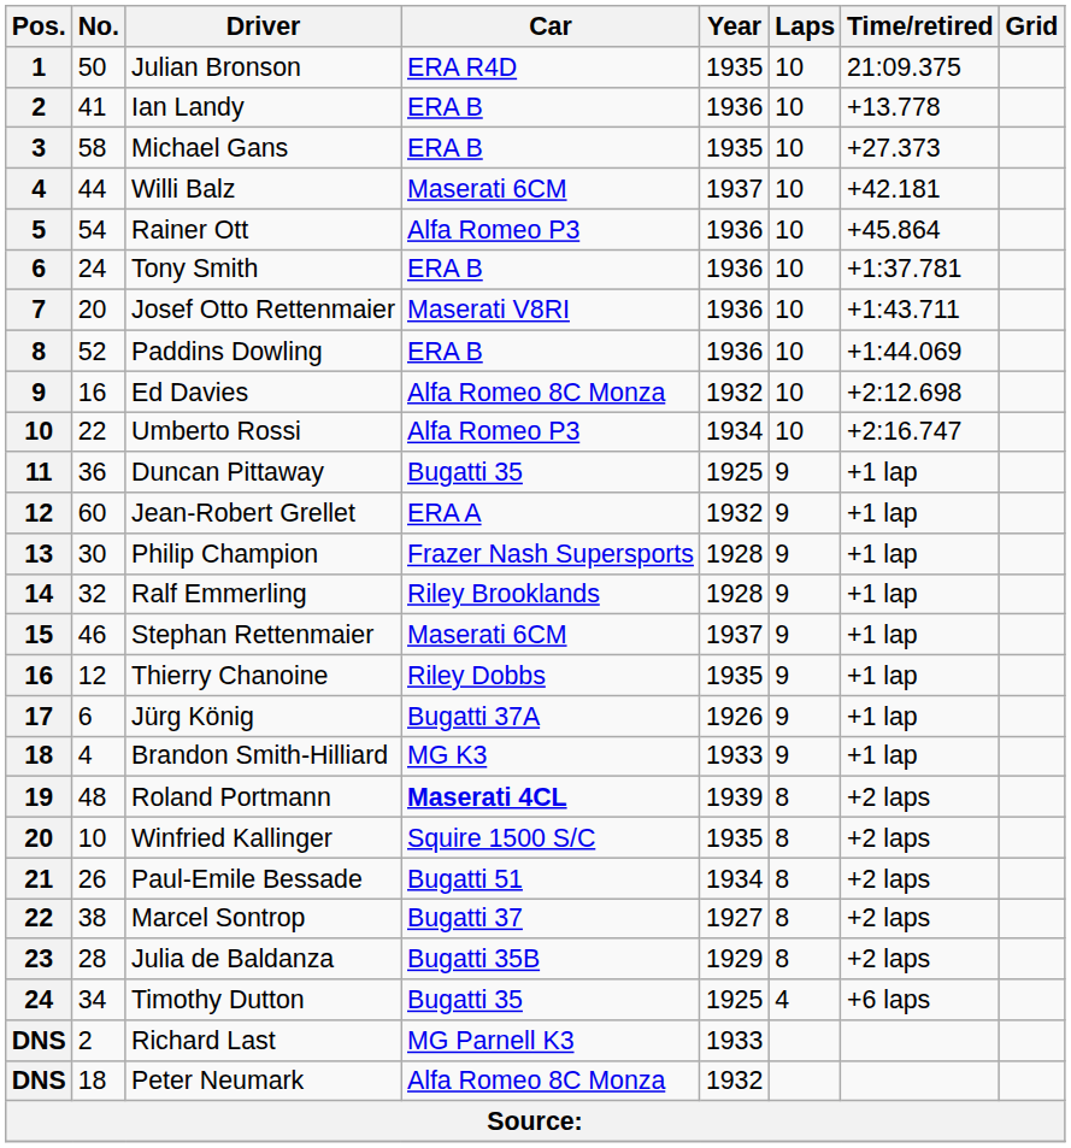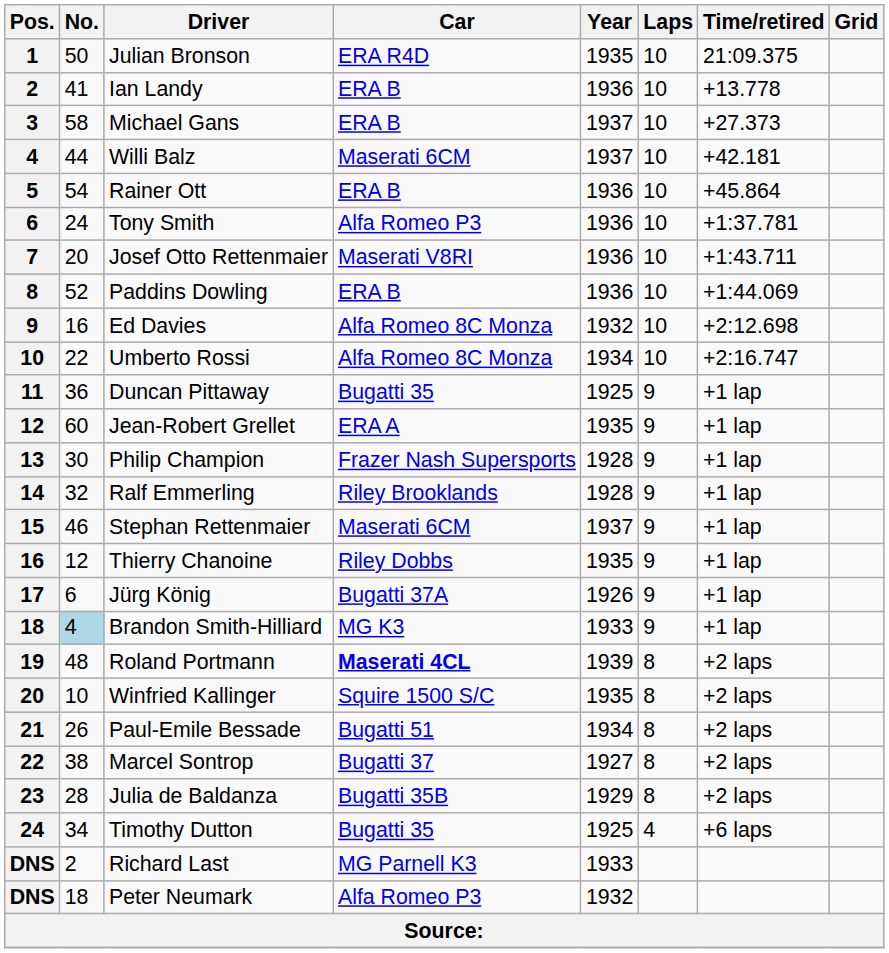 <table class="wikitable" style="font-size:90%">
 <tr>
 <th>Pos.</th>
 <th>No.</th>
 <th>Driver</th>
 <th>Car</th>
 <th>Year</th>
 <th>Laps</th>
 <th>Time/retired</th>
 <th>Grid</th>
 </tr>
 <tr>
 <th>1</th>
 <td>50</td>
 <td> Julian Bronson</td>
 <td><a href='#'>ERA R4D</a></td>
 <td>1935</td>
 <td>10</td>
 <td>21:09.375</td>
 <td></td>
 </tr>
 <tr>
 <th>2</th>
 <td>41</td>
 <td> Ian Landy</td>
 <td><a href='#'>ERA B</a></td>
 <td>1936</td>
 <td>10</td>
 <td>+13.778</td>
 <td></td>
 </tr>
 <tr>
 <th>3</th>
 <td>58</td>
 <td> Michael Gans</td>
 <td><a href='#'>ERA B</a></td>
-<td>1935</td>
+<td>1937</td>
 <td>10</td>
 <td>+27.373</td>
 <td></td>
 </tr>
 <tr>
 <th>4</th>
 <td>44</td>
 <td> Willi Balz</td>
 <td><a href='#'>Maserati 6CM</a></td>
 <td>1937</td>
 <td>10</td>
 <td>+42.181</td>
 <td></td>
 </tr>
 <tr>
 <th>5</th>
 <td>54</td>
 <td> Rainer Ott</td>
-<td><a href='#'>Alfa Romeo P3</a></td>
+<td><a href='#'>ERA B</a></td>
 <td>1936</td>
 <td>10</td>
 <td>+45.864</td>
 <td></td>
 </tr>
 <tr>
 <th>6</th>
 <td>24</td>
 <td> Tony Smith</td>
-<td><a href='#'>ERA B</a></td>
+<td><a href='#'>Alfa Romeo P3</a></td>
 <td>1936</td>
 <td>10</td>
 <td>+1:37.781</td>
 <td></td>
 </tr>
 <tr>
 <th>7</th>
 <td>20</td>
 <td> Josef Otto Rettenmaier</td>
 <td><a href='#'>Maserati V8RI</a></td>
 <td>1936</td>
 <td>10</td>
 <td>+1:43.711</td>
 <td></td>
 </tr>
 <tr>
 <th>8</th>
 <td>52</td>
 <td> Paddins Dowling</td>
 <td><a href='#'>ERA B</a></td>
 <td>1936</td>
 <td>10</td>
 <td>+1:44.069</td>
 <td></td>
 </tr>
 <tr>
 <th>9</th>
 <td>16</td>
 <td> Ed Davies</td>
 <td><a href='#'>Alfa Romeo 8C Monza</a></td>
 <td>1932</td>
 <td>10</td>
 <td>+2:12.698</td>
 <td></td>
 </tr>
 <tr>
 <th>10</th>
 <td>22</td>
 <td> Umberto Rossi</td>
-<td><a href='#'>Alfa Romeo P3</a></td>
+<td><a href='#'>Alfa Romeo 8C Monza</a></td>
 <td>1934</td>
 <td>10</td>
 <td>+2:16.747</td>
 <td></td>
 </tr>
 <tr>
 <th>11</th>
 <td>36</td>
 <td> Duncan Pittaway</td>
 <td><a href='#'>Bugatti 35</a></td>
 <td>1925</td>
 <td>9</td>
 <td>+1 lap</td>
 <td></td>
 </tr>
 <tr>
 <th>12</th>
 <td>60</td>
 <td> Jean-Robert Grellet</td>
 <td><a href='#'>ERA A</a></td>
-<td>1932</td>
+<td>1935</td>
 <td>9</td>
 <td>+1 lap</td>
 <td></td>
 </tr>
 <tr>
 <th>13</th>
 <td>30</td>
 <td> Philip Champion</td>
 <td><a href='#'>Frazer Nash Supersports</a></td>
 <td>1928</td>
 <td>9</td>
 <td>+1 lap</td>
 <td></td>
 </tr>
 <tr>
 <th>14</th>
 <td>32</td>
 <td> Ralf Emmerling</td>
 <td><a href='#'>Riley Brooklands</a></td>
 <td>1928</td>
 <td>9</td>
 <td>+1 lap</td>
 <td></td>
 </tr>
 <tr>
 <th>15</th>
 <td>46</td>
 <td> Stephan Rettenmaier</td>
 <td><a href='#'>Maserati 6CM</a></td>
 <td>1937</td>
 <td>9</td>
 <td>+1 lap</td>
 <td></td>
 </tr>
 <tr>
 <th>16</th>
 <td>12</td>
 <td> Thierry Chanoine</td>
 <td><a href='#'>Riley Dobbs</a></td>
 <td>1935</td>
 <td>9</td>
 <td>+1 lap</td>
 <td></td>
 </tr>
 <tr>
 <th>17</th>
 <td>6</td>
 <td> Jürg König</td>
 <td><a href='#'>Bugatti 37A</a></td>
 <td>1926</td>
 <td>9</td>
 <td>+1 lap</td>
 <td></td>
 </tr>
 <tr>
 <th>18</th>
-<td>4</td>
+<td style="background: lightblue;">4</td>
 <td> Brandon Smith-Hilliard</td>
 <td><a href='#'>MG K3</a></td>
 <td>1933</td>
 <td>9</td>
 <td>+1 lap</td>
 <td></td>
 </tr>
 <tr>
 <th>19</th>
 <td>48</td>
 <td> Roland Portmann</td>
 <td><strong><a href='#'>Maserati 4CL</a></strong></td>
 <td>1939</td>
 <td>8</td>
 <td>+2 laps</td>
 <td></td>
 </tr>
 <tr>
 <th>20</th>
 <td>10</td>
 <td> Winfried Kallinger</td>
 <td><a href='#'>Squire 1500 S/C</a></td>
 <td>1935</td>
 <td>8</td>
 <td>+2 laps</td>
 <td></td>
 </tr>
 <tr>
 <th>21</th>
 <td>26</td>
 <td> Paul-Emile Bessade</td>
 <td><a href='#'>Bugatti 51</a></td>
 <td>1934</td>
 <td>8</td>
 <td>+2 laps</td>
 <td></td>
 </tr>
 <tr>
 <th>22</th>
 <td>38</td>
 <td> Marcel Sontrop</td>
 <td><a href='#'>Bugatti 37</a></td>
 <td>1927</td>
 <td>8</td>
 <td>+2 laps</td>
 <td></td>
 </tr>
 <tr>
 <th>23</th>
 <td>28</td>
 <td> Julia de Baldanza</td>
 <td><a href='#'>Bugatti 35B</a></td>
 <td>1929</td>
 <td>8</td>
 <td>+2 laps</td>
 <td></td>
 </tr>
 <tr>
 <th>24</th>
 <td>34</td>
 <td> Timothy Dutton</td>
 <td><a href='#'>Bugatti 35</a></td>
 <td>1925</td>
 <td>4</td>
 <td>+6 laps</td>
 <td></td>
 </tr>
 <tr>
 <th>DNS</th>
 <td>2</td>
 <td> Richard Last</td>
 <td><a href='#'>MG Parnell K3</a></td>
 <td>1933</td>
 <td></td>
 <td></td>
 <td></td>
 </tr>
 <tr>
 <th>DNS</th>
 <td>18</td>
 <td> Peter Neumark</td>
-<td><a href='#'>Alfa Romeo 8C Monza</a></td>
+<td><a href='#'>Alfa Romeo P3</a></td>
 <td>1932</td>
 <td></td>
 <td></td>
 <td></td>
 </tr>
 <tr style="background-color:#E5E4E2" align="center">
 <th colspan=8>Source:</th>
 </tr>
 <tr>
 </tr>
 </table>
